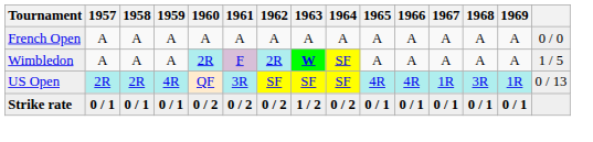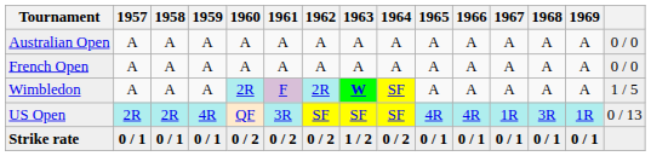 <table class=wikitable style=text-align:center>
 <tr>
 <th>Tournament</th>
 <th>1957</th>
 <th>1958</th>
 <th>1959</th>
 <th>1960</th>
 <th>1961</th>
 <th>1962</th>
 <th>1963</th>
 <th>1964</th>
 <th>1965</th>
 <th>1966</th>
 <th>1967</th>
 <th>1968</th>
 <th>1969</th>
 <th></th>
+</tr>
+<tr>
+<td align=left bgcolor=#efefef><a href='#'>Australian Open</a></td>
+<td>A</td>
+<td>A</td>
+<td>A</td>
+<td>A</td>
+<td>A</td>
+<td>A</td>
+<td>A</td>
+<td>A</td>
+<td>A</td>
+<td>A</td>
+<td>A</td>
+<td>A</td>
+<td>A</td>
+<td bgcolor=#efefef>0 / 0</td>
 </tr>
 <tr>
 <td align=left bgcolor=#efefef><a href='#'>French Open</a></td>
 <td>A</td>
 <td>A</td>
 <td>A</td>
 <td>A</td>
 <td>A</td>
 <td>A</td>
 <td>A</td>
 <td>A</td>
 <td>A</td>
 <td>A</td>
 <td>A</td>
 <td>A</td>
 <td>A</td>
 <td bgcolor=#efefef>0 / 0</td>
 </tr>
 <tr>
 <td align=left bgcolor=#efefef><a href='#'>Wimbledon</a></td>
 <td>A</td>
 <td>A</td>
 <td>A</td>
 <td bgcolor=afeeee><a href='#'>2R</a></td>
 <td bgcolor=thistle><a href='#'>F</a></td>
 <td bgcolor=afeeee><a href='#'>2R</a></td>
 <td bgcolor=lime><a href='#'><strong>W</strong></a></td>
 <td bgcolor=yellow><a href='#'>SF</a></td>
 <td>A</td>
 <td>A</td>
 <td>A</td>
 <td>A</td>
 <td>A</td>
 <td bgcolor=#efefef>1 / 5</td>
 </tr>
 <tr>
 <td align=left bgcolor=#efefef><a href='#'>US Open</a></td>
 <td bgcolor=afeeee><a href='#'>2R</a></td>
 <td bgcolor=afeeee><a href='#'>2R</a></td>
 <td bgcolor=afeeee><a href='#'>4R</a></td>
 <td bgcolor=ffebcd><a href='#'>QF</a></td>
 <td bgcolor=afeeee><a href='#'>3R</a></td>
 <td bgcolor=yellow><a href='#'>SF</a></td>
 <td bgcolor=yellow><a href='#'>SF</a></td>
 <td bgcolor=yellow><a href='#'>SF</a></td>
 <td bgcolor=afeeee><a href='#'>4R</a></td>
 <td bgcolor=afeeee><a href='#'>4R</a></td>
 <td bgcolor=afeeee><a href='#'>1R</a></td>
 <td bgcolor=afeeee><a href='#'>3R</a></td>
 <td bgcolor=afeeee><a href='#'>1R</a></td>
 <td bgcolor=#efefef>0 / 13</td>
 </tr>
 <tr style="font-weight:bold; background:#efefef;">
 <td style=text-align:left>Strike rate</td>
 <td>0 / 1</td>
 <td>0 / 1</td>
 <td>0 / 1</td>
 <td>0 / 2</td>
 <td>0 / 2</td>
 <td>0 / 2</td>
 <td>1 / 2</td>
 <td>0 / 2</td>
 <td>0 / 1</td>
 <td>0 / 1</td>
 <td>0 / 1</td>
 <td>0 / 1</td>
 <td>0 / 1</td>
 <td></td>
 </tr>
 </table>
